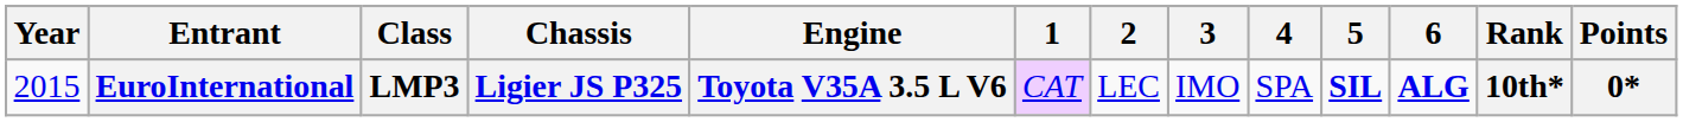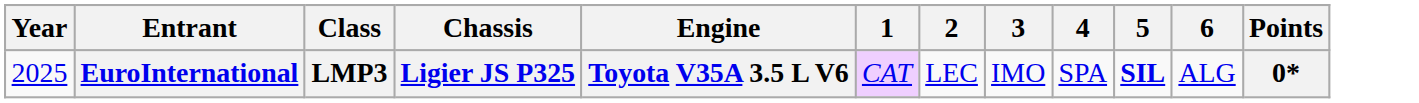 <table class="wikitable" style="text-align:center; font-size:85%">
 <tr>
 <th>Year</th>
 <th>Entrant</th>
 <th>Class</th>
 <th>Chassis</th>
 <th>Engine</th>
 <th>1</th>
 <th>2</th>
 <th>3</th>
 <th>4</th>
 <th>5</th>
 <th>6</th>
-<th>Rank</th>
 <th>Points</th>
 </tr>
 <tr>
-<td><a href='#'>2015</a></td>
+<td><a href='#'>2025</a></td>
 <th><a href='#'>EuroInternational</a></th>
 <th>LMP3</th>
 <th><a href='#'>Ligier JS P325</a></th>
 <th><a href='#'>Toyota</a> <a href='#'>V35A</a> 3.5 L V6</th>
 <td style="background:#EFCFFF;"><em><a href='#'>CAT</a></em><br></td>
 <td style="background:#;"><a href='#'>LEC</a><br></td>
 <td style="background:#;"><a href='#'>IMO</a><br></td>
 <td style="background:#;"><a href='#'>SPA</a><br></td>
 <td style="background:#;"><strong><a href='#'>SIL</a><br></strong></td>
-<td style="background:#;"><strong><a href='#'>ALG</a><br></strong></td>
-<th style="background:#;">10th*</th>
+<td style="background:#;"><a href='#'>ALG</a><br></td>
 <th style="background:#;">0*</th>
 </tr>
 </table>
